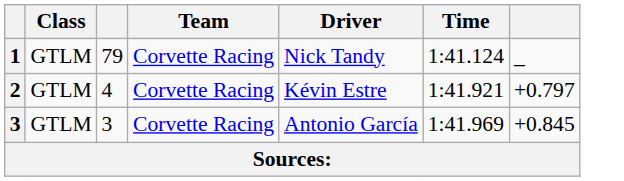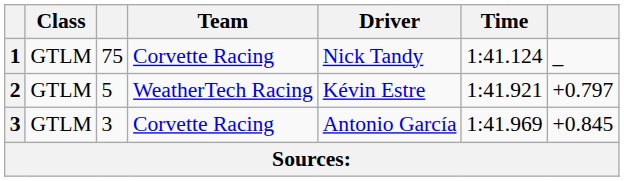 <table class="wikitable">
 <tr>
 <th scope="col"></th>
 <th scope="col">Class</th>
 <th scope="col"></th>
 <th scope="col">Team</th>
 <th scope="col">Driver</th>
 <th scope="col">Time</th>
 <th scope="col"></th>
 </tr>
 <tr>
 <th scope="row">1</th>
 <td>GTLM</td>
-<td>79</td>
+<td>75</td>
 <td><a href='#'>Corvette Racing</a></td>
 <td><a href='#'>Nick Tandy</a></td>
 <td>1:41.124</td>
 <td>_</td>
 </tr>
 <tr>
 <th scope="row">2</th>
 <td>GTLM</td>
-<td>4</td>
-<td><a href='#'>Corvette Racing</a></td>
+<td>5</td>
+<td><a href='#'>WeatherTech Racing</a></td>
 <td><a href='#'>Kévin Estre</a></td>
 <td>1:41.921</td>
 <td>+0.797</td>
 </tr>
 <tr>
 <th scope="row">3</th>
 <td>GTLM</td>
 <td>3</td>
 <td><a href='#'>Corvette Racing</a></td>
 <td><a href='#'>Antonio García</a></td>
 <td>1:41.969</td>
 <td>+0.845</td>
 </tr>
 <tr>
 <th colspan="7">Sources:</th>
 </tr>
 </table>
